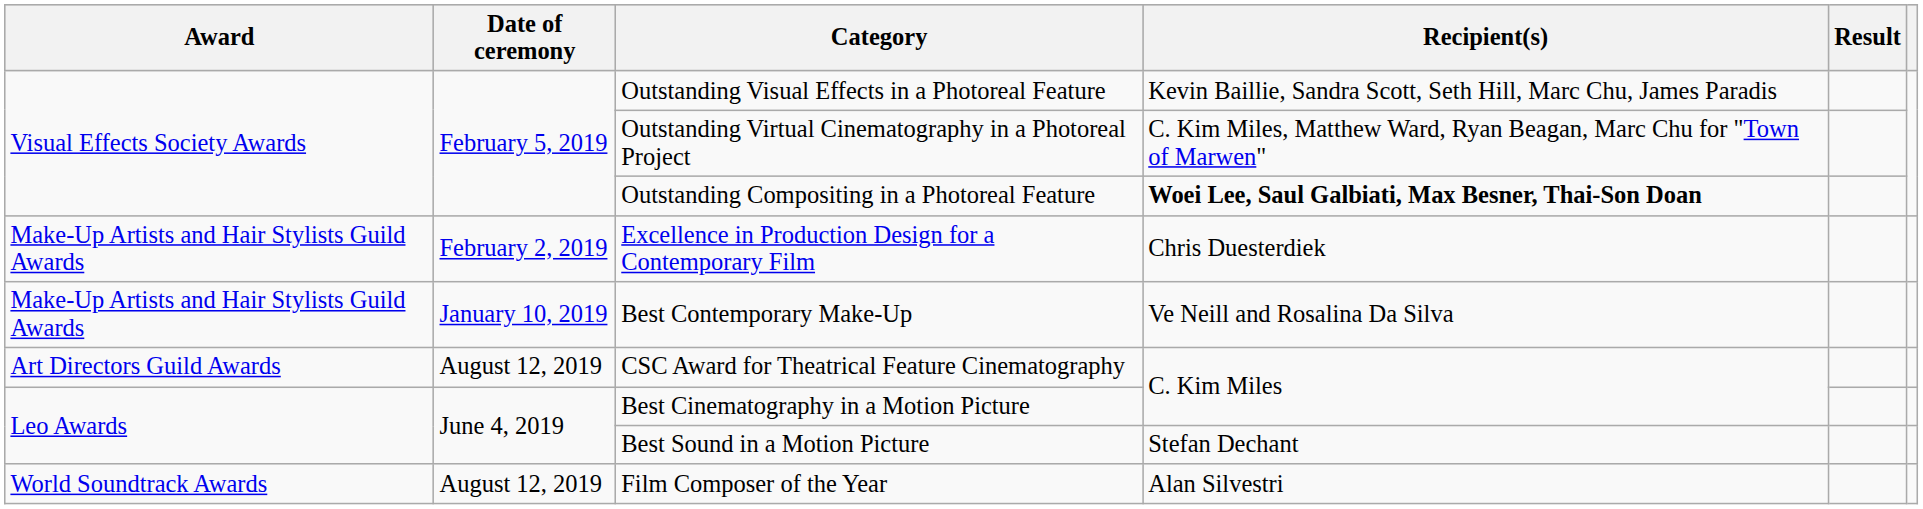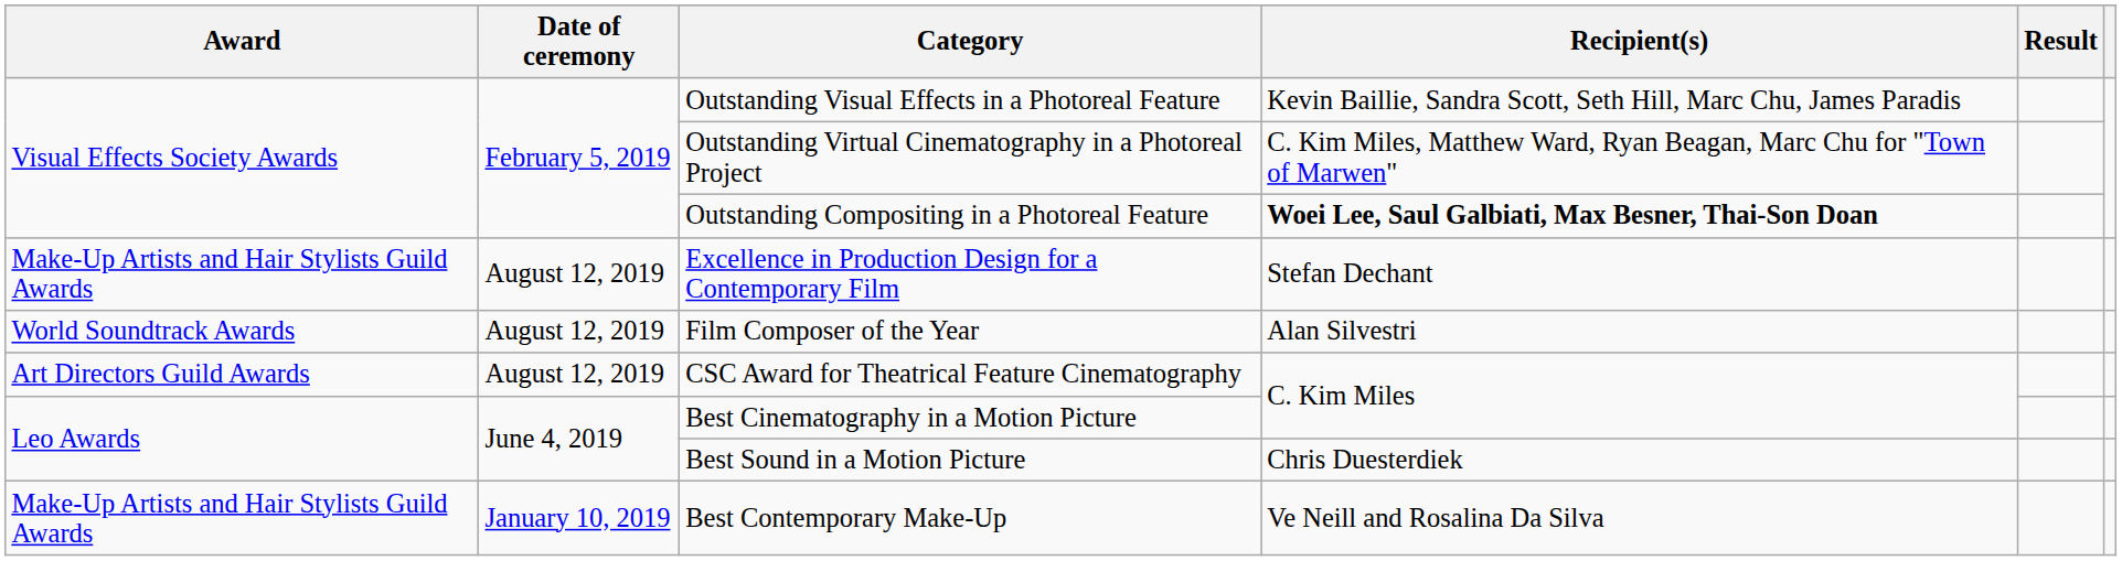 <table class="wikitable plainrowheaders sortable" style="width:99%;">
 <tr style="background:#ccc; text-align:center;">
 <th scope="col">Award</th>
 <th scope="col">Date of ceremony</th>
 <th scope="col">Category</th>
 <th scope="col">Recipient(s)</th>
 <th scope="col">Result</th>
 <th scope="col" class="unsortable"></th>
 </tr>
 <tr>
 <td rowspan="3"><a href='#'>Visual Effects Society Awards</a></td>
 <td rowspan="3"><a href='#'>February 5, 2019</a></td>
 <td>Outstanding Visual Effects in a Photoreal Feature</td>
 <td>Kevin Baillie, Sandra Scott, Seth Hill, Marc Chu, James Paradis</td>
 <td></td>
 <td rowspan="3"  style="text-align:center;"></td>
 </tr>
 <tr>
 <td>Outstanding Virtual Cinematography in a Photoreal Project</td>
 <td>C. Kim Miles, Matthew Ward, Ryan Beagan, Marc Chu for "<a href='#'>Town of Marwen</a>"</td>
 <td></td>
 </tr>
 <tr>
 <td>Outstanding Compositing in a Photoreal Feature</td>
 <td><strong>Woei Lee, Saul Galbiati, Max Besner, Thai-Son Doan</strong></td>
 <td></td>
 </tr>
 <tr>
 <td><a href='#'>Make-Up Artists and Hair Stylists Guild Awards</a></td>
-<td><a href='#'>February 2, 2019</a></td>
+<td>August 12, 2019</td>
 <td><a href='#'>Excellence in Production Design for a Contemporary Film</a></td>
-<td>Chris Duesterdiek</td>
+<td>Stefan Dechant</td>
 <td></td>
 <td></td>
 </tr>
 <tr>
-<td><a href='#'>Make-Up Artists and Hair Stylists Guild Awards</a></td>
-<td><a href='#'>January 10, 2019</a></td>
-<td>Best Contemporary Make-Up</td>
-<td>Ve Neill and Rosalina Da Silva</td>
+<td><a href='#'>World Soundtrack Awards</a></td>
+<td>August 12, 2019</td>
+<td>Film Composer of the Year</td>
+<td>Alan Silvestri</td>
 <td></td>
 <td></td>
 </tr>
 <tr>
 <td><a href='#'>Art Directors Guild Awards</a></td>
 <td>August 12, 2019</td>
 <td>CSC Award for Theatrical Feature Cinematography</td>
 <td rowspan="2">C. Kim Miles</td>
 <td></td>
 <td></td>
 </tr>
 <tr>
 <td rowspan="2"><a href='#'>Leo Awards</a></td>
 <td rowspan="2">June 4, 2019</td>
 <td>Best Cinematography in a Motion Picture</td>
 <td></td>
 <td></td>
 </tr>
 <tr>
 <td>Best Sound in a Motion Picture</td>
-<td>Stefan Dechant</td>
+<td>Chris Duesterdiek</td>
 <td></td>
 <td></td>
 </tr>
 <tr>
-<td><a href='#'>World Soundtrack Awards</a></td>
-<td>August 12, 2019</td>
-<td>Film Composer of the Year</td>
-<td>Alan Silvestri</td>
+<td><a href='#'>Make-Up Artists and Hair Stylists Guild Awards</a></td>
+<td><a href='#'>January 10, 2019</a></td>
+<td>Best Contemporary Make-Up</td>
+<td>Ve Neill and Rosalina Da Silva</td>
 <td></td>
 <td></td>
 </tr>
 </table>
